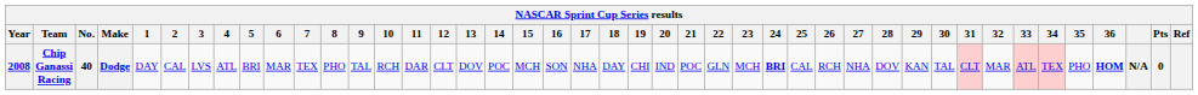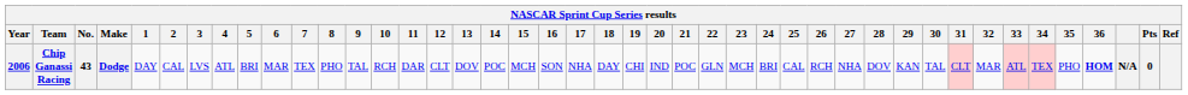 <table class="wikitable" style="text-align:center; font-size:75%">
 <tr>
 <th colspan=45><a href='#'>NASCAR Sprint Cup Series</a> results</th>
 </tr>
 <tr>
 <th>Year</th>
 <th>Team</th>
 <th>No.</th>
 <th>Make</th>
 <th>1</th>
 <th>2</th>
 <th>3</th>
 <th>4</th>
 <th>5</th>
 <th>6</th>
 <th>7</th>
 <th>8</th>
 <th>9</th>
 <th>10</th>
 <th>11</th>
 <th>12</th>
 <th>13</th>
 <th>14</th>
 <th>15</th>
 <th>16</th>
 <th>17</th>
 <th>18</th>
 <th>19</th>
 <th>20</th>
 <th>21</th>
 <th>22</th>
 <th>23</th>
 <th>24</th>
 <th>25</th>
 <th>26</th>
 <th>27</th>
 <th>28</th>
 <th>29</th>
 <th>30</th>
 <th>31</th>
 <th>32</th>
 <th>33</th>
 <th>34</th>
 <th>35</th>
 <th>36</th>
 <th></th>
 <th>Pts</th>
 <th>Ref</th>
 </tr>
 <tr>
-<th><a href='#'>2008</a></th>
+<th><a href='#'>2006</a></th>
 <th><a href='#'>Chip Ganassi Racing</a></th>
-<th>40</th>
+<th>43</th>
 <th><a href='#'>Dodge</a></th>
 <td><a href='#'>DAY</a></td>
 <td><a href='#'>CAL</a></td>
 <td><a href='#'>LVS</a></td>
 <td><a href='#'>ATL</a></td>
 <td><a href='#'>BRI</a></td>
 <td><a href='#'>MAR</a></td>
 <td><a href='#'>TEX</a></td>
 <td><a href='#'>PHO</a></td>
 <td><a href='#'>TAL</a></td>
 <td><a href='#'>RCH</a></td>
 <td><a href='#'>DAR</a></td>
 <td><a href='#'>CLT</a></td>
 <td><a href='#'>DOV</a></td>
 <td><a href='#'>POC</a></td>
 <td><a href='#'>MCH</a></td>
 <td><a href='#'>SON</a></td>
 <td><a href='#'>NHA</a></td>
 <td><a href='#'>DAY</a></td>
 <td><a href='#'>CHI</a></td>
 <td><a href='#'>IND</a></td>
 <td><a href='#'>POC</a></td>
 <td><a href='#'>GLN</a></td>
 <td><a href='#'>MCH</a></td>
-<td><strong><a href='#'>BRI</a></strong></td>
+<td><a href='#'>BRI</a></td>
 <td><a href='#'>CAL</a></td>
 <td><a href='#'>RCH</a></td>
 <td><a href='#'>NHA</a></td>
 <td><a href='#'>DOV</a></td>
 <td><a href='#'>KAN</a></td>
 <td><a href='#'>TAL</a></td>
 <td style="background:#FFCFCF;"><a href='#'>CLT</a><br></td>
 <td><a href='#'>MAR</a></td>
 <td style="background:#FFCFCF;"><a href='#'>ATL</a><br></td>
 <td style="background:#FFCFCF;"><a href='#'>TEX</a><br></td>
 <td><a href='#'>PHO</a></td>
 <td><strong><a href='#'>HOM</a></strong></td>
 <th>N/A</th>
 <th>0</th>
 <th></th>
 </tr>
 </table>
